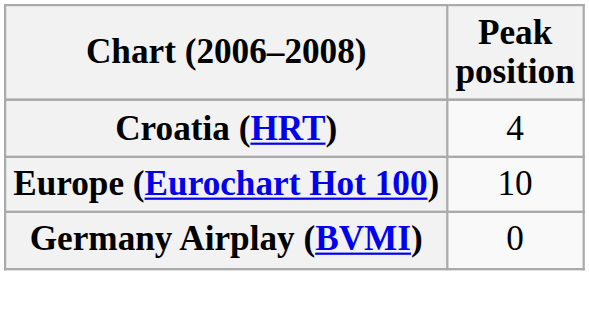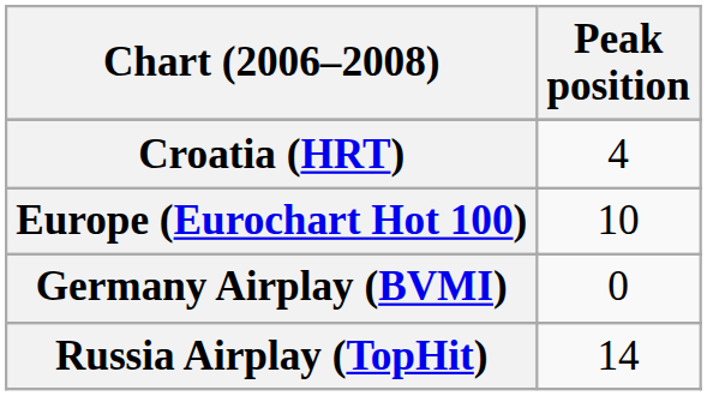 <table class="wikitable sortable plainrowheaders" style="text-align:center">
 <tr>
 <th>Chart (2006–2008)</th>
 <th>Peak<br>position</th>
 </tr>
 <tr>
 </tr>
 <tr>
 </tr>
 <tr>
 </tr>
 <tr>
 </tr>
 <tr>
 </tr>
 <tr>
 </tr>
 <tr>
 </tr>
 <tr>
 </tr>
 <tr>
 <th scope="row">Croatia (<a href='#'>HRT</a>)</th>
 <td>4</td>
 </tr>
 <tr>
 </tr>
 <tr>
 <th scope="row">Europe (<a href='#'>Eurochart Hot 100</a>)</th>
 <td>10</td>
 </tr>
 <tr>
 </tr>
 <tr>
 </tr>
 <tr>
 </tr>
 <tr>
 <th scope="row">Germany Airplay (<a href='#'>BVMI</a>)</th>
 <td>0</td>
 </tr>
 <tr>
 </tr>
 <tr>
 </tr>
 <tr>
 </tr>
 <tr>
 </tr>
 <tr>
 </tr>
 <tr>
 </tr>
 <tr>
 </tr>
 <tr>
+<th scope="row">Russia Airplay (<a href='#'>TopHit</a>)</th>
+<td>14</td>
+</tr>
+<tr>
 </tr>
 <tr>
 </tr>
 <tr>
 </tr>
 <tr>
 </tr>
 <tr>
 </tr>
 <tr>
 </tr>
 <tr>
 </tr>
 <tr>
 </tr>
 <tr>
 </tr>
 </table>
